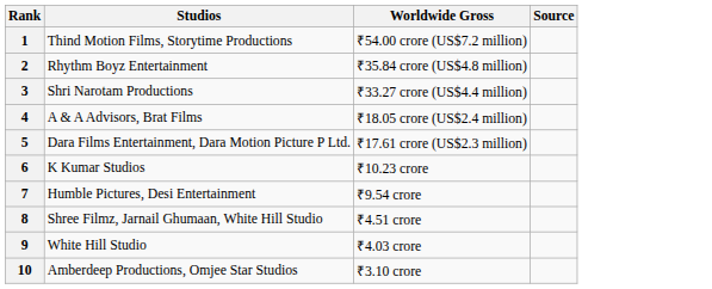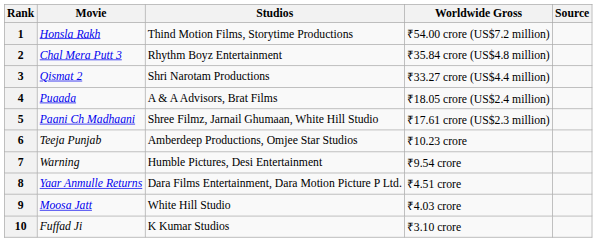 <table class="wikitable">
 <tr>
 <th>Rank</th>
+<th>Movie</th>
 <th>Studios</th>
 <th>Worldwide Gross</th>
 <th>Source</th>
 </tr>
 <tr>
 <th>1</th>
+<td><em><a href='#'>Honsla Rakh</a></em></td>
 <td>Thind Motion Films, Storytime Productions</td>
 <td>₹54.00 crore (US$7.2 million)</td>
 <td></td>
 </tr>
 <tr>
 <th>2</th>
+<td><em><a href='#'>Chal Mera Putt 3</a></em></td>
 <td>Rhythm Boyz Entertainment</td>
 <td>₹35.84 crore (US$4.8 million)</td>
 <td></td>
 </tr>
 <tr>
 <th>3</th>
+<td><em><a href='#'>Qismat 2</a></em></td>
 <td>Shri Narotam Productions</td>
 <td>₹33.27 crore (US$4.4 million)</td>
 <td></td>
 </tr>
 <tr>
 <th>4</th>
+<td><em><a href='#'>Puaada</a></em></td>
 <td>A & A Advisors, Brat Films</td>
 <td>₹18.05 crore (US$2.4 million)</td>
 <td></td>
 </tr>
 <tr>
 <th>5</th>
-<td>Dara Films Entertainment, Dara Motion Picture P Ltd.</td>
+<td><em><a href='#'>Paani Ch Madhaani</a></em></td>
+<td>Shree Filmz, Jarnail Ghumaan, White Hill Studio</td>
 <td>₹17.61 crore (US$2.3 million)</td>
 <td></td>
 </tr>
 <tr>
 <th>6</th>
-<td>K Kumar Studios</td>
+<td><em>Teeja Punjab</em></td>
+<td>Amberdeep Productions, Omjee Star Studios</td>
 <td>₹10.23 crore</td>
 <td></td>
 </tr>
 <tr>
 <th>7</th>
+<td><em>Warning</em></td>
 <td>Humble Pictures, Desi Entertainment</td>
 <td>₹9.54 crore</td>
 <td></td>
 </tr>
 <tr>
 <th>8</th>
-<td>Shree Filmz, Jarnail Ghumaan, White Hill Studio</td>
+<td><em><a href='#'>Yaar Anmulle Returns</a></em></td>
+<td>Dara Films Entertainment, Dara Motion Picture P Ltd.</td>
 <td>₹4.51 crore</td>
 <td></td>
 </tr>
 <tr>
 <th>9</th>
+<td><em><a href='#'>Moosa Jatt</a></em></td>
 <td>White Hill Studio</td>
 <td>₹4.03 crore</td>
 <td></td>
 </tr>
 <tr>
 <th>10</th>
-<td>Amberdeep Productions, Omjee Star Studios</td>
+<td><em>Fuffad Ji</em></td>
+<td>K Kumar Studios</td>
 <td>₹3.10 crore</td>
 <td></td>
 </tr>
 </table>
